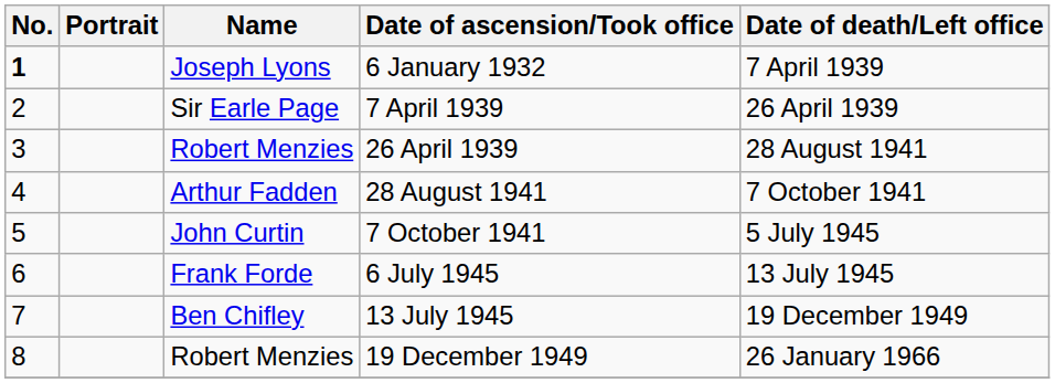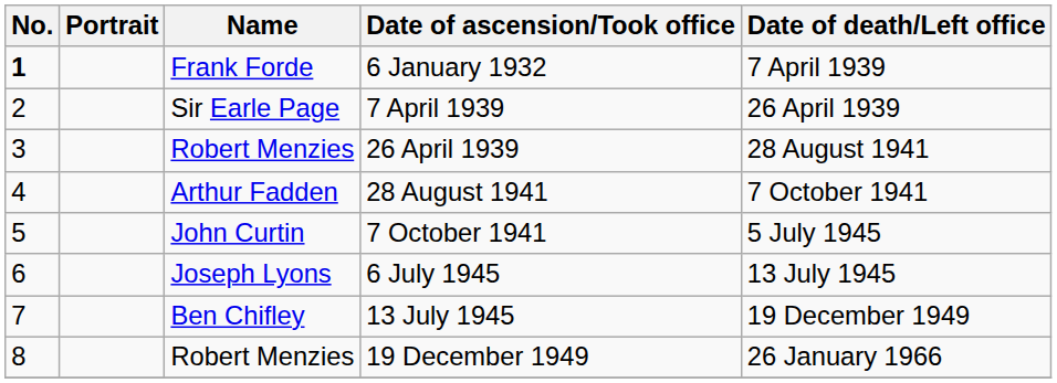 <table class="wikitable">
 <tr>
 <th>No.</th>
 <th>Portrait</th>
 <th>Name</th>
 <th>Date of ascension/Took office</th>
 <th>Date of death/Left office</th>
 </tr>
 <tr>
 <td><strong>1</strong></td>
 <td></td>
-<td><a href='#'>Joseph Lyons</a></td>
+<td><a href='#'>Frank Forde</a></td>
 <td>6 January 1932</td>
 <td>7 April 1939</td>
 </tr>
 <tr>
 <td>2</td>
 <td></td>
 <td>Sir <a href='#'>Earle Page</a></td>
 <td>7 April 1939</td>
 <td>26 April 1939</td>
 </tr>
 <tr>
 <td>3</td>
 <td></td>
 <td><a href='#'>Robert Menzies</a></td>
 <td>26 April 1939</td>
 <td>28 August 1941</td>
 </tr>
 <tr>
 <td>4</td>
 <td></td>
 <td><a href='#'>Arthur Fadden</a></td>
 <td>28 August 1941</td>
 <td>7 October 1941</td>
 </tr>
 <tr>
 <td>5</td>
 <td></td>
 <td><a href='#'>John Curtin</a></td>
 <td>7 October 1941</td>
 <td>5 July 1945</td>
 </tr>
 <tr>
 <td>6</td>
 <td></td>
-<td><a href='#'>Frank Forde</a></td>
+<td><a href='#'>Joseph Lyons</a></td>
 <td>6 July 1945</td>
 <td>13 July 1945</td>
 </tr>
 <tr>
 <td>7</td>
 <td></td>
 <td><a href='#'>Ben Chifley</a></td>
 <td>13 July 1945</td>
 <td>19 December 1949</td>
 </tr>
 <tr>
 <td>8</td>
 <td></td>
 <td>Robert Menzies</td>
 <td>19 December 1949</td>
 <td>26 January 1966</td>
 </tr>
 <tr>
 </tr>
 </table>
